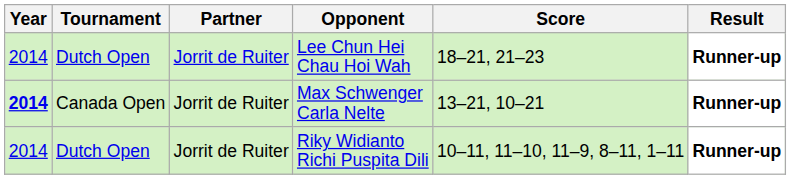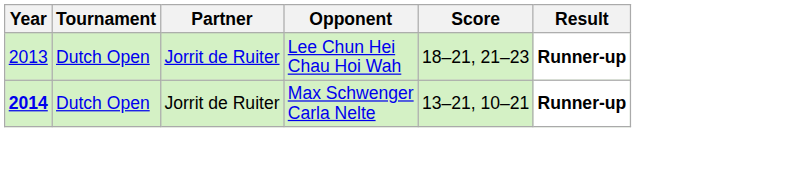 <table class="sortable wikitable" style="font-size: 90%;">
 <tr>
 <th>Year</th>
 <th>Tournament</th>
 <th>Partner</th>
 <th>Opponent</th>
 <th>Score</th>
 <th>Result</th>
 </tr>
 <tr style="background:#D4F1C5">
-<td align="center"><a href='#'>2014</a></td>
+<td align="center"><a href='#'>2013</a></td>
 <td align="left"><a href='#'>Dutch Open</a></td>
 <td align="left"> <a href='#'>Jorrit de Ruiter</a></td>
 <td align="left"> <a href='#'>Lee Chun Hei</a><br> <a href='#'>Chau Hoi Wah</a></td>
 <td align="left">18–21, 21–23</td>
 <td style="text-align:left; background:white"> <strong>Runner-up</strong></td>
 </tr>
 <tr style="background:#D4F1C5">
 <td align="center"><strong><a href='#'>2014</a></strong></td>
-<td align="left">Canada Open</td>
+<td align="left"><a href='#'>Dutch Open</a></td>
 <td align="left"> Jorrit de Ruiter</td>
 <td align="left"> <a href='#'>Max Schwenger</a><br> <a href='#'>Carla Nelte</a></td>
 <td align="left">13–21, 10–21</td>
 <td style="text-align:left; background:white"> <strong>Runner-up</strong></td>
 </tr>
-<tr style="background:#D4F1C5">
-<td align="center"><a href='#'>2014</a></td>
-<td align="left"><a href='#'>Dutch Open</a></td>
-<td align="left"> Jorrit de Ruiter</td>
-<td align="left"> <a href='#'>Riky Widianto</a><br> <a href='#'>Richi Puspita Dili</a></td>
-<td align="left">10–11, 11–10, 11–9, 8–11, 1–11</td>
-<td style="text-align:left; background:white"> <strong>Runner-up</strong></td>
-</tr>
 </table>
